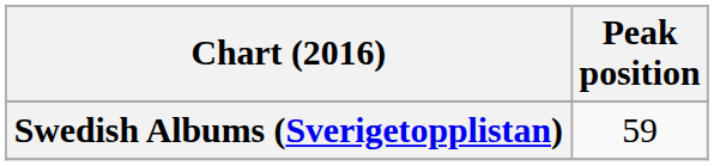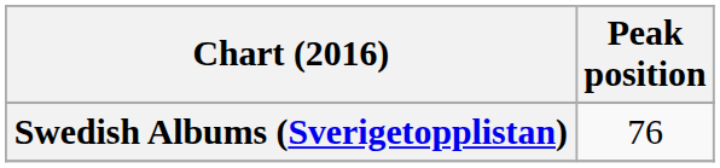 <table class="wikitable sortable plainrowheaders" style="text-align:center">
 <tr>
 <th scope="col">Chart (2016)</th>
 <th scope="col">Peak<br>position</th>
 </tr>
 <tr>
 </tr>
 <tr>
 </tr>
 <tr>
 </tr>
 <tr>
 </tr>
 <tr>
 </tr>
 <tr>
 </tr>
 <tr>
 </tr>
 <tr>
 </tr>
 <tr>
 </tr>
 <tr>
 </tr>
 <tr>
 </tr>
 <tr>
 <th scope="row">Swedish Albums (<a href='#'>Sverigetopplistan</a>)</th>
-<td>59</td>
+<td>76</td>
 </tr>
 <tr>
 </tr>
 <tr>
 </tr>
 <tr>
 </tr>
 <tr>
 </tr>
 <tr>
 </tr>
 </table>
